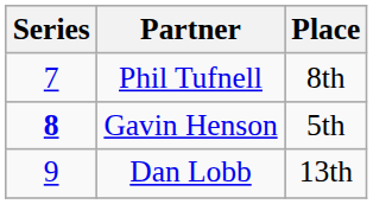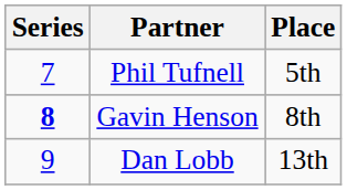 <table class="wikitable sortable" style="text-align:center;">
 <tr>
 <th>Series</th>
 <th>Partner</th>
 <th>Place</th>
 </tr>
 <tr>
 <td><a href='#'>7</a></td>
 <td><a href='#'>Phil Tufnell</a></td>
-<td>8th</td>
+<td>5th</td>
 </tr>
 <tr>
 <td><strong><a href='#'>8</a></strong></td>
 <td><a href='#'>Gavin Henson</a></td>
-<td>5th</td>
+<td>8th</td>
 </tr>
 <tr>
 <td><a href='#'>9</a></td>
 <td><a href='#'>Dan Lobb</a></td>
 <td>13th</td>
 </tr>
 </table>
